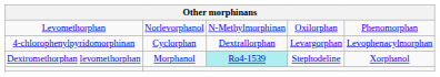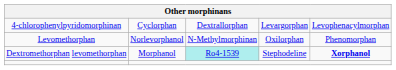 <table class="wikitable" style="font-size:smaller; text-align:center">
 <tr>
 <th colspan="5">Other morphinans</th>
+</tr>
+<tr>
+<td> <a href='#'>4-chlorophenylpyridomorphinan</a></td>
+<td> <a href='#'>Cyclorphan</a></td>
+<td> <a href='#'>Dextrallorphan</a></td>
+<td> <a href='#'>Levargorphan</a></td>
+<td> <a href='#'>Levophenacylmorphan</a></td>
 </tr>
 <tr>
 <td> <a href='#'>Levomethorphan</a></td>
 <td> <a href='#'>Norlevorphanol</a></td>
 <td> <a href='#'>N-Methylmorphinan</a></td>
 <td> <a href='#'>Oxilorphan</a></td>
 <td> <a href='#'>Phenomorphan</a></td>
 </tr>
 <tr>
-<td> <a href='#'>4-chlorophenylpyridomorphinan</a></td>
-<td> <a href='#'>Cyclorphan</a></td>
-<td> <a href='#'>Dextrallorphan</a></td>
-<td> <a href='#'>Levargorphan</a></td>
-<td> <a href='#'>Levophenacylmorphan</a></td>
-</tr>
-<tr>
 <td> <a href='#'>Dextromethorphan</a>  <a href='#'>levomethorphan</a></td>
 <td> <a href='#'>Morphanol</a></td>
 <td style="background: paleturquoise;"> <a href='#'>Ro4-1539</a></td>
 <td> <a href='#'>Stephodeline</a></td>
-<td> <a href='#'>Xorphanol</a></td>
+<td><strong> <a href='#'>Xorphanol</a></strong></td>
 </tr>
 <tr>
 <td></td>
 </tr>
 </table>
